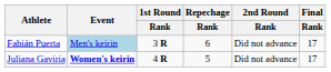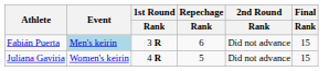 <table class="wikitable" style="font-size:90%">
 <tr>
 <th rowspan="2">Athlete</th>
 <th rowspan="2">Event</th>
 <th>1st Round</th>
 <th>Repechage</th>
 <th>2nd Round</th>
 <th>Final</th>
 </tr>
 <tr style="font-size:95%">
 <th>Rank</th>
 <th>Rank</th>
 <th>Rank</th>
 <th>Rank</th>
 </tr>
 <tr align=center>
 <td align=left><a href='#'>Fabián Puerta</a></td>
 <td align=left style="background: lightblue;"><a href='#'>Men's keirin</a></td>
 <td>3 <strong>R</strong></td>
 <td>6</td>
 <td>Did not advance</td>
-<td>17</td>
+<td>15</td>
 </tr>
 <tr align=center>
 <td align=left><a href='#'>Juliana Gaviria</a></td>
-<td align=left><strong><a href='#'>Women's keirin</a></strong></td>
+<td align=left><a href='#'>Women's keirin</a></td>
 <td>4 <strong>R</strong></td>
 <td>5</td>
 <td>Did not advance</td>
-<td>17</td>
+<td>15</td>
 </tr>
 </table>
